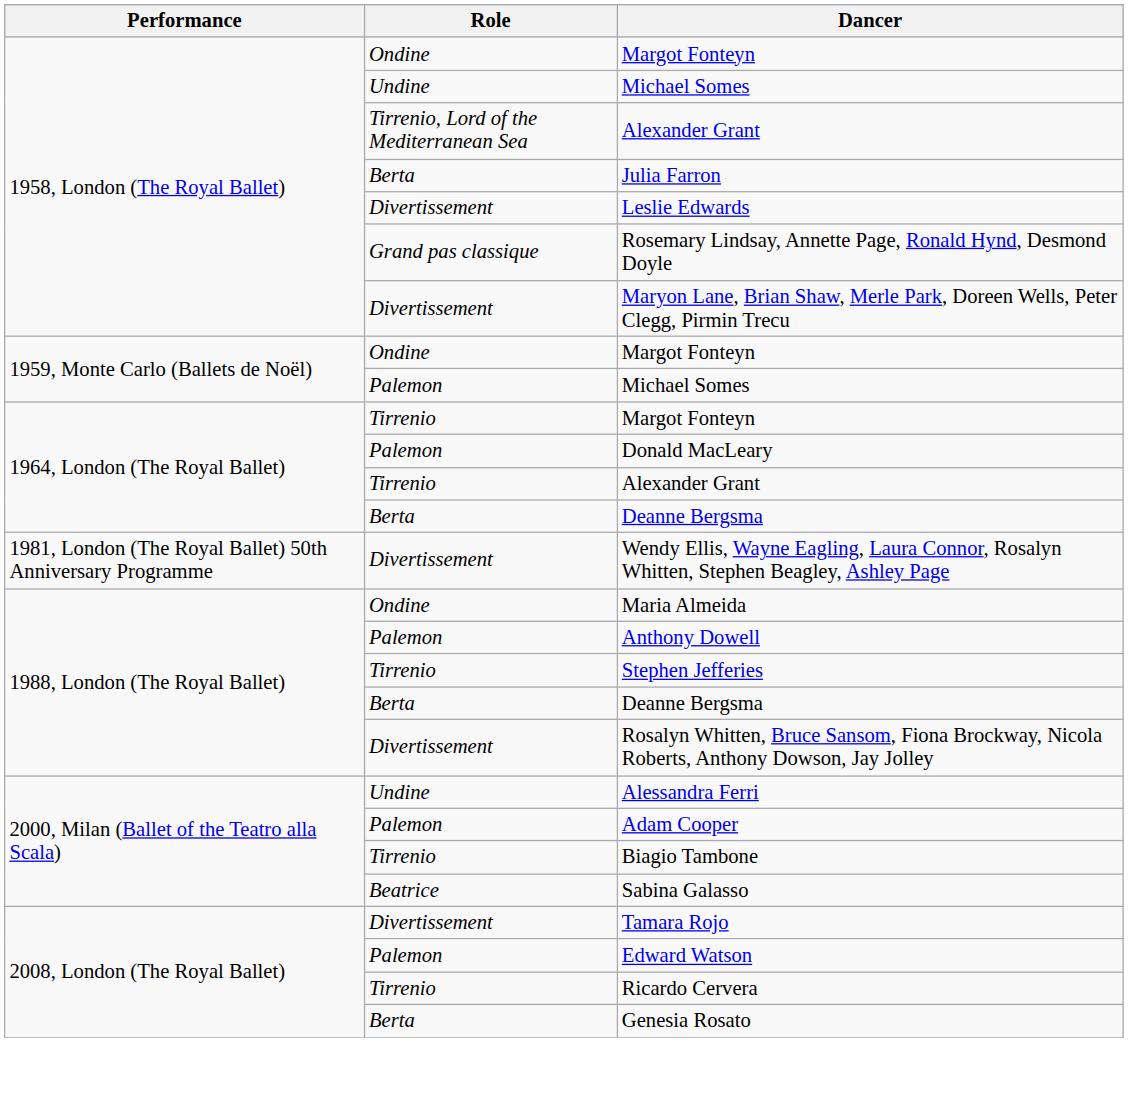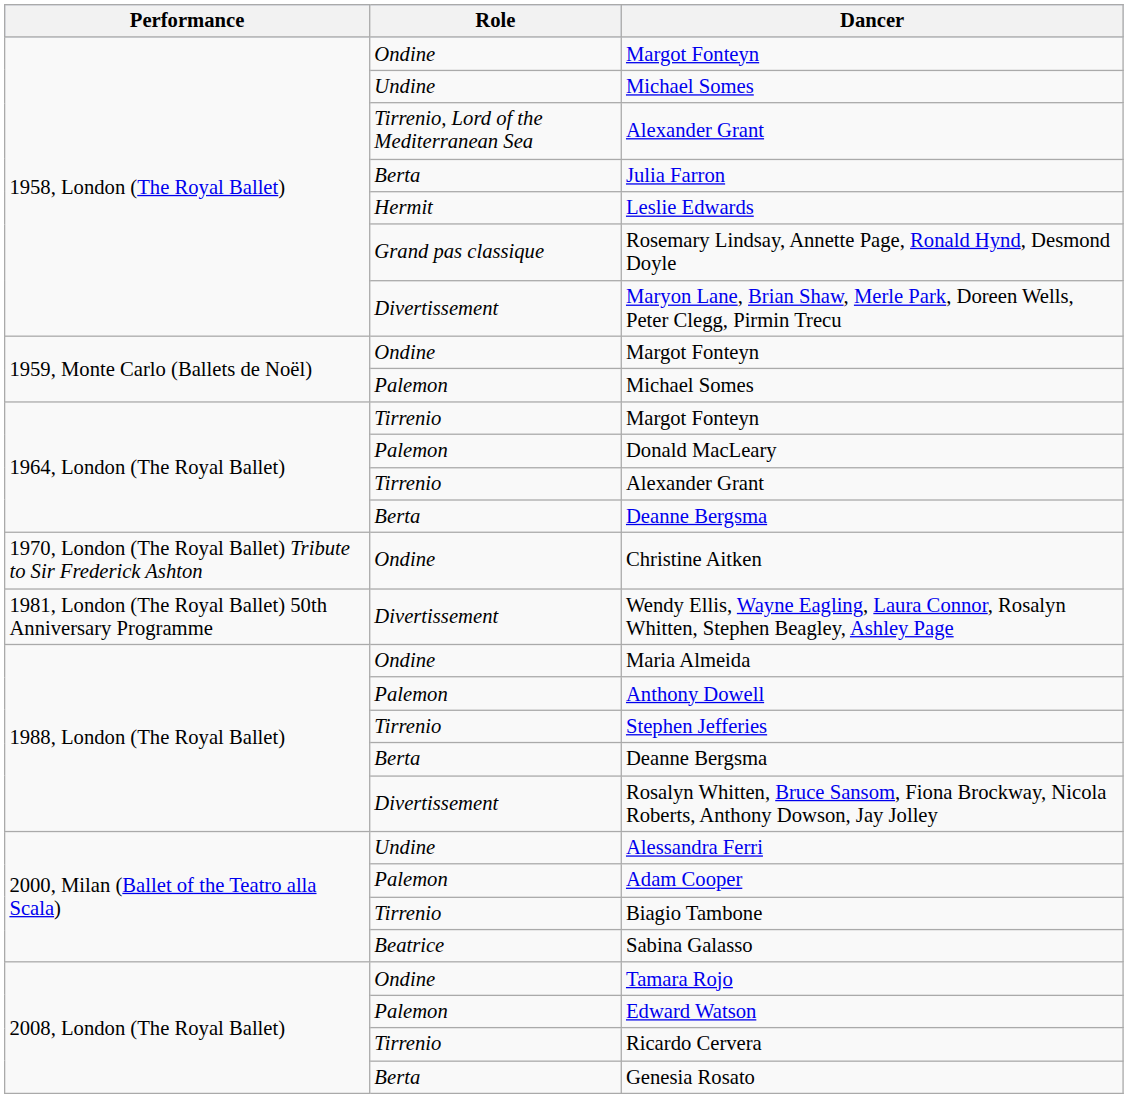 <table class="wikitable">
 <tr style="background:#b0c4de; text-align:center;">
 <th>Performance</th>
 <th>Role</th>
 <th>Dancer</th>
 </tr>
 <tr>
 <td rowspan="7">1958, London (<a href='#'>The Royal Ballet</a>)</td>
 <td><em>Ondine</em></td>
 <td><a href='#'>Margot Fonteyn</a></td>
 </tr>
 <tr>
 <td><em>Undine</em></td>
 <td><a href='#'>Michael Somes</a></td>
 </tr>
 <tr>
 <td><em>Tirrenio, Lord of the Mediterranean Sea</em></td>
 <td><a href='#'>Alexander Grant</a></td>
 </tr>
 <tr>
 <td><em>Berta</em></td>
 <td><a href='#'>Julia Farron</a></td>
 </tr>
 <tr>
-<td><em>Divertissement</em></td>
+<td><em>Hermit</em></td>
 <td><a href='#'>Leslie Edwards</a></td>
 </tr>
 <tr>
 <td><em>Grand pas classique</em></td>
 <td>Rosemary Lindsay, Annette Page, <a href='#'>Ronald Hynd</a>, Desmond Doyle</td>
 </tr>
 <tr>
 <td><em>Divertissement</em></td>
 <td><a href='#'>Maryon Lane</a>, <a href='#'>Brian Shaw</a>, <a href='#'>Merle Park</a>, Doreen Wells, Peter Clegg, Pirmin Trecu</td>
 </tr>
 <tr>
 <td rowspan="2">1959, Monte Carlo (Ballets de Noël)</td>
 <td><em>Ondine</em></td>
 <td>Margot Fonteyn</td>
 </tr>
 <tr>
 <td><em>Palemon</em></td>
 <td>Michael Somes</td>
 </tr>
 <tr>
 <td rowspan="4">1964, London (The Royal Ballet)</td>
 <td><em>Tirrenio</em></td>
 <td>Margot Fonteyn</td>
 </tr>
 <tr>
 <td><em>Palemon</em></td>
 <td>Donald MacLeary</td>
 </tr>
 <tr>
 <td><em>Tirrenio</em></td>
 <td>Alexander Grant</td>
 </tr>
 <tr>
 <td><em>Berta</em></td>
 <td><a href='#'>Deanne Bergsma</a></td>
+</tr>
+<tr>
+<td>1970, London (The Royal Ballet) <em>Tribute to Sir Frederick Ashton</em></td>
+<td><em>Ondine</em></td>
+<td>Christine Aitken</td>
 </tr>
 <tr>
 <td>1981, London (The Royal Ballet) 50th Anniversary Programme</td>
 <td><em>Divertissement</em></td>
 <td>Wendy Ellis, <a href='#'>Wayne Eagling</a>, <a href='#'>Laura Connor</a>, Rosalyn Whitten, Stephen Beagley, <a href='#'>Ashley Page</a></td>
 </tr>
 <tr>
 <td rowspan="5">1988, London (The Royal Ballet)</td>
 <td><em>Ondine</em></td>
 <td>Maria Almeida</td>
 </tr>
 <tr>
 <td><em>Palemon</em></td>
 <td><a href='#'>Anthony Dowell</a></td>
 </tr>
 <tr>
 <td><em>Tirrenio</em></td>
 <td><a href='#'>Stephen Jefferies</a></td>
 </tr>
 <tr>
 <td><em>Berta</em></td>
 <td>Deanne Bergsma</td>
 </tr>
 <tr>
 <td><em>Divertissement</em></td>
 <td>Rosalyn Whitten, <a href='#'>Bruce Sansom</a>, Fiona Brockway, Nicola Roberts, Anthony Dowson, Jay Jolley</td>
 </tr>
 <tr>
 <td rowspan="4">2000, Milan (<a href='#'>Ballet of the Teatro alla Scala</a>)</td>
 <td><em>Undine</em></td>
 <td><a href='#'>Alessandra Ferri</a></td>
 </tr>
 <tr>
 <td><em>Palemon</em></td>
 <td><a href='#'>Adam Cooper</a></td>
 </tr>
 <tr>
 <td><em>Tirrenio</em></td>
 <td>Biagio Tambone</td>
 </tr>
 <tr>
 <td><em>Beatrice</em></td>
 <td>Sabina Galasso</td>
 </tr>
 <tr>
 <td rowspan="5">2008, London (The Royal Ballet)</td>
-<td><em>Divertissement</em></td>
+<td><em>Ondine</em></td>
 <td><a href='#'>Tamara Rojo</a></td>
 </tr>
 <tr>
 <td><em>Palemon</em></td>
 <td><a href='#'>Edward Watson</a></td>
 </tr>
 <tr>
 <td><em>Tirrenio</em></td>
 <td>Ricardo Cervera</td>
 </tr>
 <tr>
 <td><em>Berta</em></td>
 <td>Genesia Rosato</td>
 </tr>
 </table>
